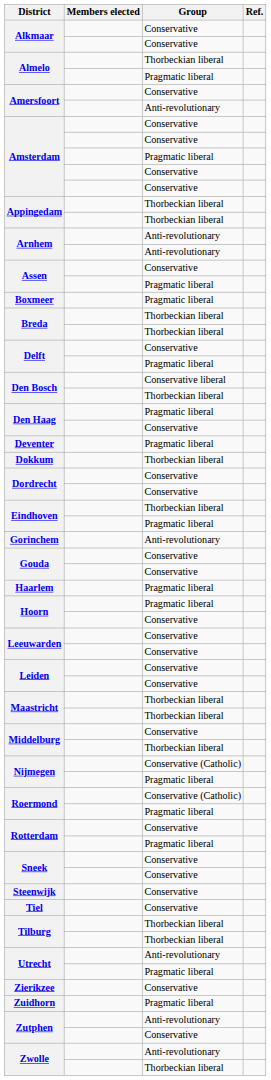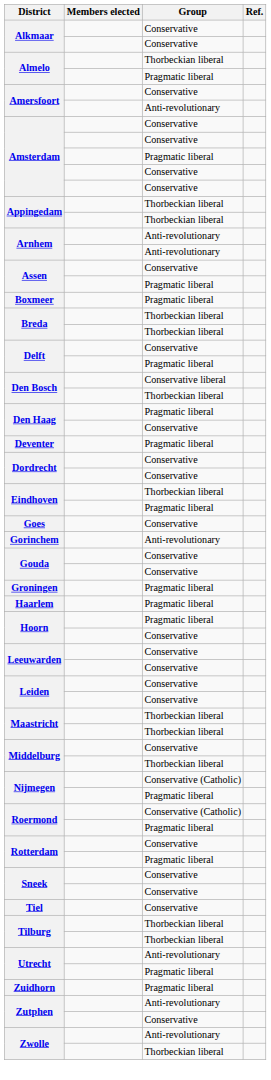 <table class="wikitable sortable">
 <tr>
 <th>District</th>
 <th>Members elected</th>
 <th>Group</th>
 <th class="unsortable">Ref.</th>
 </tr>
 <tr>
 <th rowspan=2><a href='#'>Alkmaar</a></th>
 <td></td>
 <td>Conservative</td>
 <td></td>
 </tr>
 <tr>
 <td></td>
 <td>Conservative</td>
 <td></td>
 </tr>
 <tr>
 <th rowspan=2><a href='#'>Almelo</a></th>
 <td></td>
 <td>Thorbeckian liberal</td>
 <td></td>
 </tr>
 <tr>
 <td></td>
 <td>Pragmatic liberal</td>
 <td></td>
 </tr>
 <tr>
 <th rowspan=2><a href='#'>Amersfoort</a></th>
 <td></td>
 <td>Conservative</td>
 <td></td>
 </tr>
 <tr>
 <td></td>
 <td>Anti-revolutionary</td>
 <td></td>
 </tr>
 <tr>
 <th rowspan=5><a href='#'>Amsterdam</a></th>
 <td></td>
 <td>Conservative</td>
 <td></td>
 </tr>
 <tr>
 <td></td>
 <td>Conservative</td>
 <td></td>
 </tr>
 <tr>
 <td></td>
 <td>Pragmatic liberal</td>
 <td></td>
 </tr>
 <tr>
 <td></td>
 <td>Conservative</td>
 <td></td>
 </tr>
 <tr>
 <td></td>
 <td>Conservative</td>
 <td></td>
 </tr>
 <tr>
 <th rowspan=2><a href='#'>Appingedam</a></th>
 <td></td>
 <td>Thorbeckian liberal</td>
 <td></td>
 </tr>
 <tr>
 <td></td>
 <td>Thorbeckian liberal</td>
 <td></td>
 </tr>
 <tr>
 <th rowspan=2><a href='#'>Arnhem</a></th>
 <td></td>
 <td>Anti-revolutionary</td>
 <td></td>
 </tr>
 <tr>
 <td></td>
 <td>Anti-revolutionary</td>
 <td></td>
 </tr>
 <tr>
 <th rowspan=2><a href='#'>Assen</a></th>
 <td></td>
 <td>Conservative</td>
 <td></td>
 </tr>
 <tr>
 <td></td>
 <td>Pragmatic liberal</td>
 <td></td>
 </tr>
 <tr>
 <th><a href='#'>Boxmeer</a></th>
 <td></td>
 <td>Pragmatic liberal</td>
 <td></td>
 </tr>
 <tr>
 <th rowspan=2><a href='#'>Breda</a></th>
 <td></td>
 <td>Thorbeckian liberal</td>
 <td></td>
 </tr>
 <tr>
 <td></td>
 <td>Thorbeckian liberal</td>
 <td></td>
 </tr>
 <tr>
 <th rowspan=2><a href='#'>Delft</a></th>
 <td></td>
 <td>Conservative</td>
 <td></td>
 </tr>
 <tr>
 <td></td>
 <td>Pragmatic liberal</td>
 <td></td>
 </tr>
 <tr>
 <th rowspan=2><a href='#'>Den Bosch</a></th>
 <td></td>
 <td>Conservative liberal</td>
 <td></td>
 </tr>
 <tr>
 <td></td>
 <td>Thorbeckian liberal</td>
 <td></td>
 </tr>
 <tr>
 <th rowspan=2><a href='#'>Den Haag</a></th>
 <td></td>
 <td>Pragmatic liberal</td>
 <td></td>
 </tr>
 <tr>
 <td></td>
 <td>Conservative</td>
 <td></td>
 </tr>
 <tr>
 <th><a href='#'>Deventer</a></th>
 <td></td>
 <td>Pragmatic liberal</td>
 <td></td>
 </tr>
 <tr>
-<th><a href='#'>Dokkum</a></th>
-<td></td>
-<td>Thorbeckian liberal</td>
-<td></td>
-</tr>
-<tr>
 <th rowspan=2><a href='#'>Dordrecht</a></th>
 <td></td>
 <td>Conservative</td>
 <td></td>
 </tr>
 <tr>
 <td></td>
 <td>Conservative</td>
 <td></td>
 </tr>
 <tr>
 <th rowspan=2><a href='#'>Eindhoven</a></th>
 <td></td>
 <td>Thorbeckian liberal</td>
 <td></td>
 </tr>
 <tr>
 <td></td>
 <td>Pragmatic liberal</td>
 <td></td>
 </tr>
 <tr>
+<th><a href='#'>Goes</a></th>
+<td></td>
+<td>Conservative</td>
+<td></td>
+</tr>
+<tr>
 <th><a href='#'>Gorinchem</a></th>
 <td></td>
 <td>Anti-revolutionary</td>
 <td></td>
 </tr>
 <tr>
 <th rowspan=2><a href='#'>Gouda</a></th>
 <td></td>
 <td>Conservative</td>
 <td></td>
 </tr>
 <tr>
 <td></td>
 <td>Conservative</td>
+<td></td>
+</tr>
+<tr>
+<th><a href='#'>Groningen</a></th>
+<td></td>
+<td>Pragmatic liberal</td>
 <td></td>
 </tr>
 <tr>
 <th><a href='#'>Haarlem</a></th>
 <td></td>
 <td>Pragmatic liberal</td>
 <td></td>
 </tr>
 <tr>
 <th rowspan=2><a href='#'>Hoorn</a></th>
 <td></td>
 <td>Pragmatic liberal</td>
 <td></td>
 </tr>
 <tr>
 <td></td>
 <td>Conservative</td>
 <td></td>
 </tr>
 <tr>
 <th rowspan=2><a href='#'>Leeuwarden</a></th>
 <td></td>
 <td>Conservative</td>
 <td></td>
 </tr>
 <tr>
 <td></td>
 <td>Conservative</td>
 <td></td>
 </tr>
 <tr>
 <th rowspan=2><a href='#'>Leiden</a></th>
 <td></td>
 <td>Conservative</td>
 <td></td>
 </tr>
 <tr>
 <td></td>
 <td>Conservative</td>
 <td></td>
 </tr>
 <tr>
 <th rowspan=2><a href='#'>Maastricht</a></th>
 <td></td>
 <td>Thorbeckian liberal</td>
 <td></td>
 </tr>
 <tr>
 <td></td>
 <td>Thorbeckian liberal</td>
 <td></td>
 </tr>
 <tr>
 <th rowspan=2><a href='#'>Middelburg</a></th>
 <td></td>
 <td>Conservative</td>
 <td></td>
 </tr>
 <tr>
 <td></td>
 <td>Thorbeckian liberal</td>
 <td></td>
 </tr>
 <tr>
 <th rowspan=2><a href='#'>Nijmegen</a></th>
 <td></td>
 <td>Conservative (Catholic)</td>
 <td></td>
 </tr>
 <tr>
 <td></td>
 <td>Pragmatic liberal</td>
 <td></td>
 </tr>
 <tr>
 <th rowspan=2><a href='#'>Roermond</a></th>
 <td></td>
 <td>Conservative (Catholic)</td>
 <td></td>
 </tr>
 <tr>
 <td></td>
 <td>Pragmatic liberal</td>
 <td></td>
 </tr>
 <tr>
 <th rowspan=2><a href='#'>Rotterdam</a></th>
 <td></td>
 <td>Conservative</td>
 <td></td>
 </tr>
 <tr>
 <td></td>
 <td>Pragmatic liberal</td>
 <td></td>
 </tr>
 <tr>
 <th rowspan=2><a href='#'>Sneek</a></th>
 <td></td>
 <td>Conservative</td>
 <td></td>
 </tr>
 <tr>
 <td></td>
 <td>Conservative</td>
 <td></td>
 </tr>
 <tr>
-<th><a href='#'>Steenwijk</a></th>
-<td></td>
-<td>Conservative</td>
-<td></td>
-</tr>
-<tr>
 <th><a href='#'>Tiel</a></th>
 <td></td>
 <td>Conservative</td>
 <td></td>
 </tr>
 <tr>
 <th rowspan=2><a href='#'>Tilburg</a></th>
 <td></td>
 <td>Thorbeckian liberal</td>
 <td></td>
 </tr>
 <tr>
 <td></td>
 <td>Thorbeckian liberal</td>
 <td></td>
 </tr>
 <tr>
 <th rowspan=2><a href='#'>Utrecht</a></th>
 <td></td>
 <td>Anti-revolutionary</td>
 <td></td>
 </tr>
 <tr>
 <td></td>
 <td>Pragmatic liberal</td>
-<td></td>
-</tr>
-<tr>
-<th><a href='#'>Zierikzee</a></th>
-<td></td>
-<td>Conservative</td>
 <td></td>
 </tr>
 <tr>
 <th><a href='#'>Zuidhorn</a></th>
 <td></td>
 <td>Pragmatic liberal</td>
 <td></td>
 </tr>
 <tr>
 <th rowspan=2><a href='#'>Zutphen</a></th>
 <td></td>
 <td>Anti-revolutionary</td>
 <td></td>
 </tr>
 <tr>
 <td></td>
 <td>Conservative</td>
 <td></td>
 </tr>
 <tr>
 <th rowspan=2><a href='#'>Zwolle</a></th>
 <td></td>
 <td>Anti-revolutionary</td>
 <td></td>
 </tr>
 <tr>
 <td></td>
 <td>Thorbeckian liberal</td>
 <td></td>
 </tr>
 </table>
